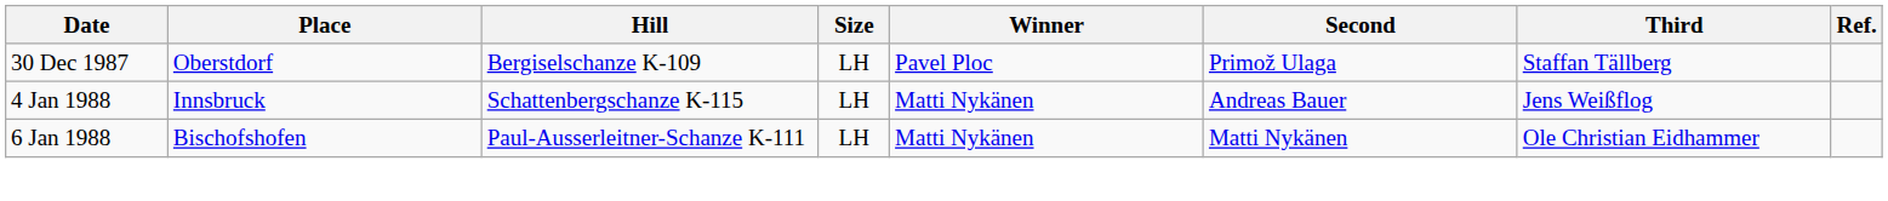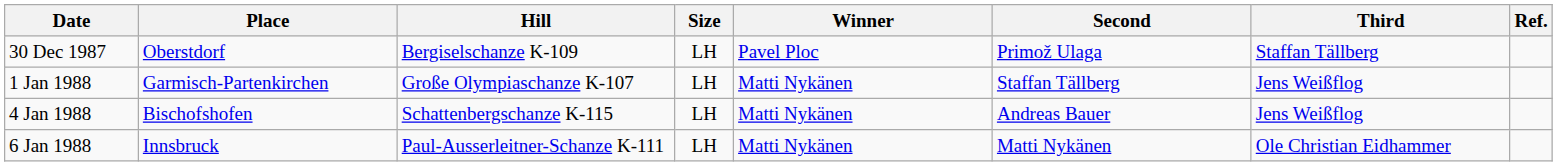 <table class="wikitable" style="font-size:95%;">
 <tr>
 <th width="100">Date</th>
 <th width="200">Place</th>
 <th width="215">Hill</th>
 <th width="40">Size</th>
 <th width="200">Winner</th>
 <th width="200">Second</th>
 <th width="200">Third</th>
 <th width="10">Ref.</th>
 </tr>
 <tr>
 <td>30 Dec 1987</td>
 <td> <a href='#'>Oberstdorf</a></td>
 <td><a href='#'>Bergiselschanze</a> K-109</td>
 <td align=center>LH</td>
 <td> <a href='#'>Pavel Ploc</a></td>
 <td> <a href='#'>Primož Ulaga</a></td>
 <td> <a href='#'>Staffan Tällberg</a></td>
 <td></td>
 </tr>
 <tr>
+<td>1 Jan 1988</td>
+<td> <a href='#'>Garmisch-Partenkirchen</a></td>
+<td><a href='#'>Große Olympiaschanze</a> K-107</td>
+<td align=center>LH</td>
+<td> <a href='#'>Matti Nykänen</a></td>
+<td> <a href='#'>Staffan Tällberg</a></td>
+<td> <a href='#'>Jens Weißflog</a></td>
+<td></td>
+</tr>
+<tr>
 <td>4 Jan 1988</td>
-<td> <a href='#'>Innsbruck</a></td>
+<td> <a href='#'>Bischofshofen</a></td>
 <td><a href='#'>Schattenbergschanze</a> K-115</td>
 <td align=center>LH</td>
 <td> <a href='#'>Matti Nykänen</a></td>
 <td> <a href='#'>Andreas Bauer</a></td>
 <td> <a href='#'>Jens Weißflog</a></td>
 <td></td>
 </tr>
 <tr>
 <td>6 Jan 1988</td>
-<td> <a href='#'>Bischofshofen</a></td>
+<td> <a href='#'>Innsbruck</a></td>
 <td><a href='#'>Paul-Ausserleitner-Schanze</a> K-111</td>
 <td align=center>LH</td>
 <td> <a href='#'>Matti Nykänen</a></td>
 <td> <a href='#'>Matti Nykänen</a></td>
 <td> <a href='#'>Ole Christian Eidhammer</a></td>
 <td></td>
 </tr>
 </table>
